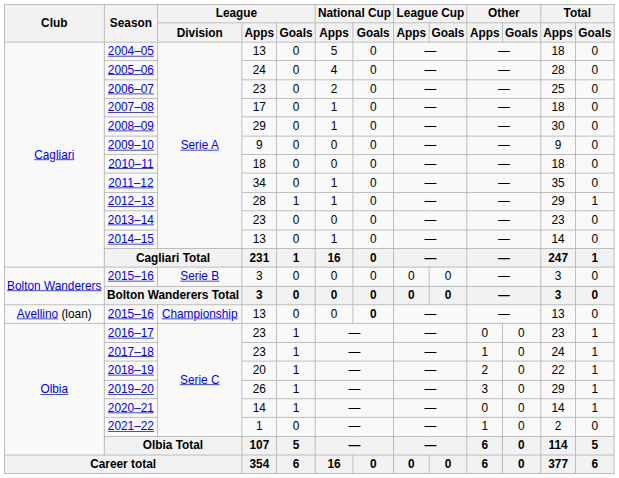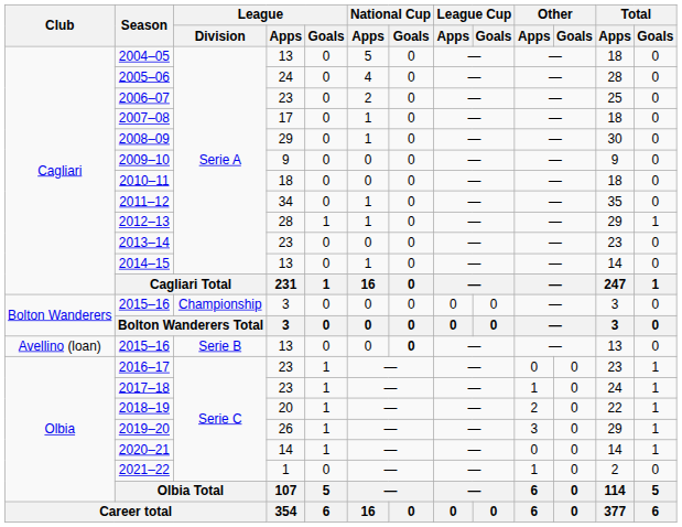 <table class="wikitable" style="text-align: center">
 <tr>
 <th rowspan="2">Club</th>
 <th rowspan="2">Season</th>
 <th colspan="3">League</th>
 <th colspan="2">National Cup</th>
 <th colspan="2">League Cup</th>
 <th colspan="2">Other</th>
 <th colspan="2">Total</th>
 </tr>
 <tr>
 <th>Division</th>
 <th>Apps</th>
 <th>Goals</th>
 <th>Apps</th>
 <th>Goals</th>
 <th>Apps</th>
 <th>Goals</th>
 <th>Apps</th>
 <th>Goals</th>
 <th>Apps</th>
 <th>Goals</th>
 </tr>
 <tr>
 <td rowspan="12"><a href='#'>Cagliari</a></td>
 <td><a href='#'>2004–05</a></td>
 <td rowspan="11"><a href='#'>Serie A</a></td>
 <td>13</td>
 <td>0</td>
 <td>5</td>
 <td>0</td>
 <td colspan="2">—</td>
 <td colspan="2">—</td>
 <td>18</td>
 <td>0</td>
 </tr>
 <tr>
 <td><a href='#'>2005–06</a></td>
 <td>24</td>
 <td>0</td>
 <td>4</td>
 <td>0</td>
 <td colspan="2">—</td>
 <td colspan="2">—</td>
 <td>28</td>
 <td>0</td>
 </tr>
 <tr>
 <td><a href='#'>2006–07</a></td>
 <td>23</td>
 <td>0</td>
 <td>2</td>
 <td>0</td>
 <td colspan="2">—</td>
 <td colspan="2">—</td>
 <td>25</td>
 <td>0</td>
 </tr>
 <tr>
 <td><a href='#'>2007–08</a></td>
 <td>17</td>
 <td>0</td>
 <td>1</td>
 <td>0</td>
 <td colspan="2">—</td>
 <td colspan="2">—</td>
 <td>18</td>
 <td>0</td>
 </tr>
 <tr>
 <td><a href='#'>2008–09</a></td>
 <td>29</td>
 <td>0</td>
 <td>1</td>
 <td>0</td>
 <td colspan="2">—</td>
 <td colspan="2">—</td>
 <td>30</td>
 <td>0</td>
 </tr>
 <tr>
 <td><a href='#'>2009–10</a></td>
 <td>9</td>
 <td>0</td>
 <td>0</td>
 <td>0</td>
 <td colspan="2">—</td>
 <td colspan="2">—</td>
 <td>9</td>
 <td>0</td>
 </tr>
 <tr>
 <td><a href='#'>2010–11</a></td>
 <td>18</td>
 <td>0</td>
 <td>0</td>
 <td>0</td>
 <td colspan="2">—</td>
 <td colspan="2">—</td>
 <td>18</td>
 <td>0</td>
 </tr>
 <tr>
 <td><a href='#'>2011–12</a></td>
 <td>34</td>
 <td>0</td>
 <td>1</td>
 <td>0</td>
 <td colspan="2">—</td>
 <td colspan="2">—</td>
 <td>35</td>
 <td>0</td>
 </tr>
 <tr>
 <td><a href='#'>2012–13</a></td>
 <td>28</td>
 <td>1</td>
 <td>1</td>
 <td>0</td>
 <td colspan="2">—</td>
 <td colspan="2">—</td>
 <td>29</td>
 <td>1</td>
 </tr>
 <tr>
 <td><a href='#'>2013–14</a></td>
 <td>23</td>
 <td>0</td>
 <td>0</td>
 <td>0</td>
 <td colspan="2">—</td>
 <td colspan="2">—</td>
 <td>23</td>
 <td>0</td>
 </tr>
 <tr>
 <td><a href='#'>2014–15</a></td>
 <td>13</td>
 <td>0</td>
 <td>1</td>
 <td>0</td>
 <td colspan="2">—</td>
 <td colspan="2">—</td>
 <td>14</td>
 <td>0</td>
 </tr>
 <tr>
 <th colspan="2">Cagliari Total</th>
 <th>231</th>
 <th>1</th>
 <th>16</th>
 <th>0</th>
 <th colspan="2">—</th>
 <th colspan="2">—</th>
 <th>247</th>
 <th>1</th>
 </tr>
 <tr>
 <td rowspan="2"><a href='#'>Bolton Wanderers</a></td>
 <td><a href='#'>2015–16</a></td>
-<td><a href='#'>Serie B</a></td>
+<td><a href='#'>Championship</a></td>
 <td>3</td>
 <td>0</td>
 <td>0</td>
 <td>0</td>
 <td>0</td>
 <td>0</td>
 <td colspan="2">—</td>
 <td>3</td>
 <td>0</td>
 </tr>
 <tr>
 <th colspan="2">Bolton Wanderers Total</th>
 <th>3</th>
 <th>0</th>
 <th>0</th>
 <th>0</th>
 <th>0</th>
 <th>0</th>
 <th colspan="2">—</th>
 <th>3</th>
 <th>0</th>
 </tr>
 <tr>
 <td><a href='#'>Avellino</a> (loan)</td>
 <td><a href='#'>2015–16</a></td>
-<td><a href='#'>Championship</a></td>
+<td><a href='#'>Serie B</a></td>
 <td>13</td>
 <td>0</td>
 <td>0</td>
 <td><strong>0</strong></td>
 <td colspan="2">—</td>
 <td colspan="2">—</td>
 <td>13</td>
 <td>0</td>
 </tr>
 <tr>
 <td rowspan="7"><a href='#'>Olbia</a></td>
 <td><a href='#'>2016–17</a></td>
 <td rowspan="6"><a href='#'>Serie C</a></td>
 <td>23</td>
 <td>1</td>
 <td colspan="2">—</td>
 <td colspan="2">—</td>
 <td>0</td>
 <td>0</td>
 <td>23</td>
 <td>1</td>
 </tr>
 <tr>
 <td><a href='#'>2017–18</a></td>
 <td>23</td>
 <td>1</td>
 <td colspan="2">—</td>
 <td colspan="2">—</td>
 <td>1</td>
 <td>0</td>
 <td>24</td>
 <td>1</td>
 </tr>
 <tr>
 <td><a href='#'>2018–19</a></td>
 <td>20</td>
 <td>1</td>
 <td colspan="2">—</td>
 <td colspan="2">—</td>
 <td>2</td>
 <td>0</td>
 <td>22</td>
 <td>1</td>
 </tr>
 <tr>
 <td><a href='#'>2019–20</a></td>
 <td>26</td>
 <td>1</td>
 <td colspan="2">—</td>
 <td colspan="2">—</td>
 <td>3</td>
 <td>0</td>
 <td>29</td>
 <td>1</td>
 </tr>
 <tr>
 <td><a href='#'>2020–21</a></td>
 <td>14</td>
 <td>1</td>
 <td colspan="2">—</td>
 <td colspan="2">—</td>
 <td>0</td>
 <td>0</td>
 <td>14</td>
 <td>1</td>
 </tr>
 <tr>
 <td><a href='#'>2021–22</a></td>
 <td>1</td>
 <td>0</td>
 <td colspan="2">—</td>
 <td colspan="2">—</td>
 <td>1</td>
 <td>0</td>
 <td>2</td>
 <td>0</td>
 </tr>
 <tr>
 <th colspan="2">Olbia Total</th>
 <th>107</th>
 <th>5</th>
 <th colspan="2">—</th>
 <th colspan="2">—</th>
 <th>6</th>
 <th>0</th>
 <th>114</th>
 <th>5</th>
 </tr>
 <tr>
 <th colspan="3">Career total</th>
 <th>354</th>
 <th>6</th>
 <th>16</th>
 <th>0</th>
 <th>0</th>
 <th>0</th>
 <th>6</th>
 <th>0</th>
 <th>377</th>
 <th>6</th>
 </tr>
 </table>
